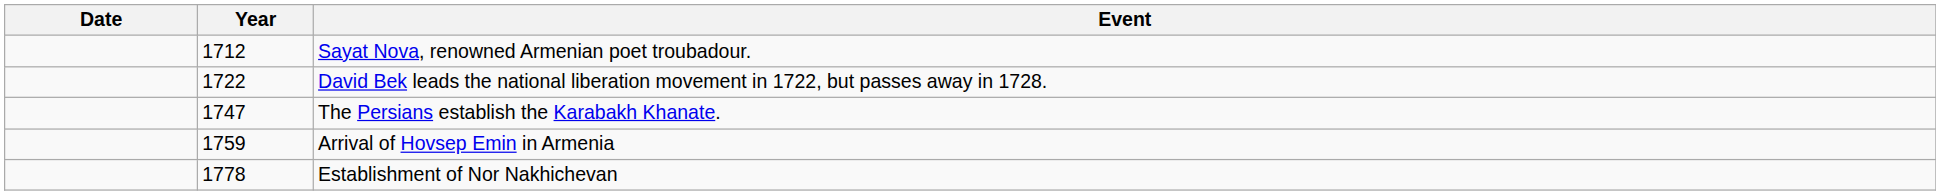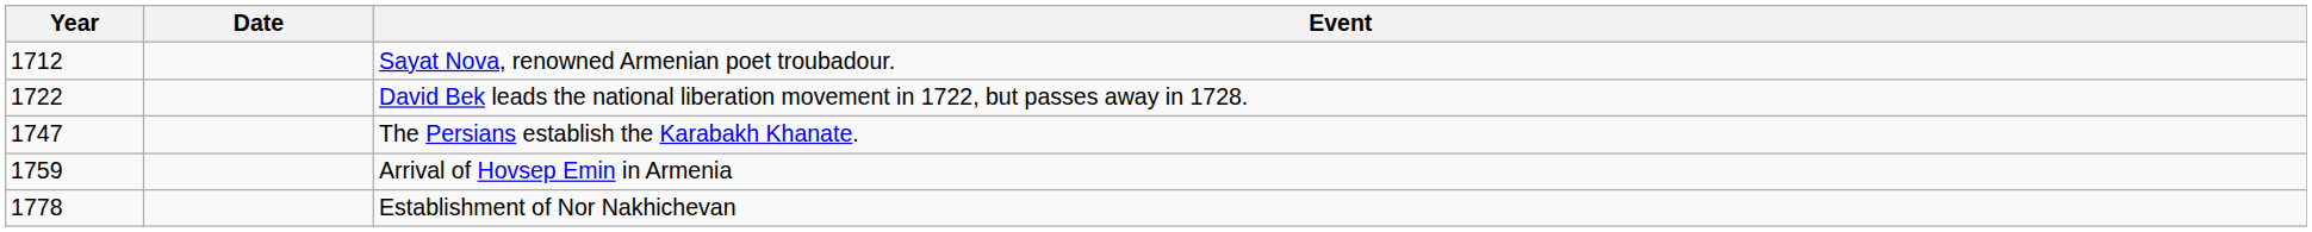 <table class="wikitable" width="100%">
 <tr>
+<th style="width:6%">Year</th>
 <th style="width:10%">Date</th>
-<th style="width:6%">Year</th>
 <th>Event</th>
 </tr>
 <tr>
+<td>1712</td>
 <td></td>
-<td>1712</td>
 <td><a href='#'>Sayat Nova</a>, renowned Armenian poet troubadour.</td>
 </tr>
 <tr>
+<td>1722</td>
 <td></td>
-<td>1722</td>
 <td><a href='#'>David Bek</a> leads the national liberation movement in 1722, but passes away in 1728.</td>
 </tr>
 <tr>
+<td>1747</td>
 <td></td>
-<td>1747</td>
 <td>The <a href='#'>Persians</a> establish the <a href='#'>Karabakh Khanate</a>.</td>
 </tr>
 <tr>
+<td>1759</td>
 <td></td>
-<td>1759</td>
 <td>Arrival of <a href='#'>Hovsep Emin</a> in Armenia</td>
 </tr>
 <tr>
+<td>1778</td>
 <td></td>
-<td>1778</td>
 <td>Establishment of Nor Nakhichevan</td>
 </tr>
 </table>
